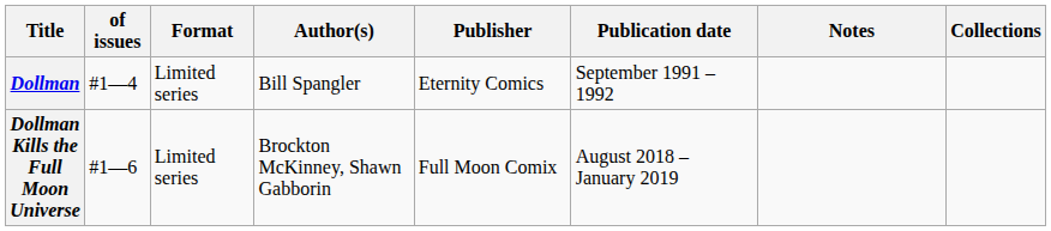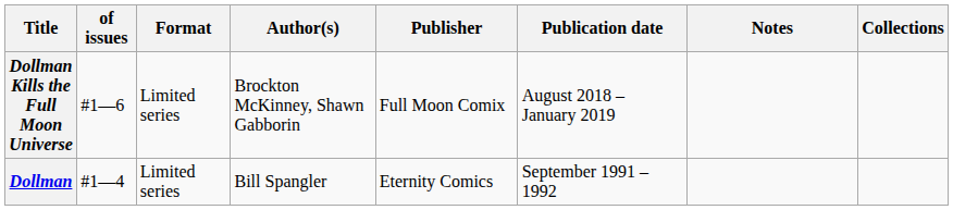 <table class="wikitable">
 <tr>
 <th>Title</th>
 <th style="width:40pt"> of issues</th>
 <th style="width:75pt">Format</th>
 <th style="width:125pt">Author(s)</th>
 <th style="width:125pt">Publisher</th>
 <th style="width:150pt">Publication date</th>
 <th style="width:175pt">Notes</th>
 <th>Collections</th>
 </tr>
 <tr>
+<th><em>Dollman Kills the Full Moon Universe</em></th>
+<td>#1—6</td>
+<td>Limited series</td>
+<td>Brockton McKinney, Shawn Gabborin</td>
+<td>Full Moon Comix</td>
+<td>August 2018 – January 2019</td>
+<td></td>
+<td></td>
+</tr>
+<tr>
 <th><em><a href='#'>Dollman</a></em></th>
 <td>#1—4</td>
 <td>Limited series</td>
 <td>Bill Spangler</td>
 <td>Eternity Comics</td>
 <td>September 1991 – 1992</td>
 <td></td>
 <td></td>
 </tr>
-<tr>
-<th><em>Dollman Kills the Full Moon Universe</em></th>
-<td>#1—6</td>
-<td>Limited series</td>
-<td>Brockton McKinney, Shawn Gabborin</td>
-<td>Full Moon Comix</td>
-<td>August 2018 – January 2019</td>
-<td></td>
-<td></td>
-</tr>
 </table>
